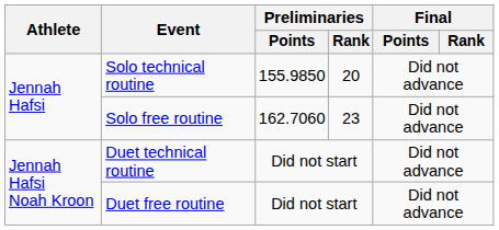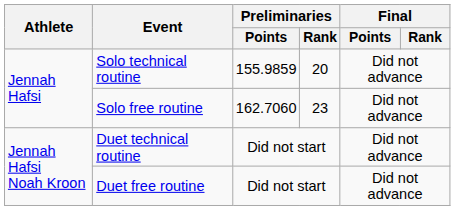 <table class="wikitable" style="text-align:center; font-size:90%; width:50%;">
 <tr>
 <th rowspan="2">Athlete</th>
 <th rowspan="2">Event</th>
 <th colspan="2">Preliminaries</th>
 <th colspan="2">Final</th>
 </tr>
 <tr style="font-size:95%">
 <th>Points</th>
 <th>Rank</th>
 <th>Points</th>
 <th>Rank</th>
 </tr>
 <tr>
 <td align=left rowspan=2><a href='#'>Jennah Hafsi</a></td>
 <td align=left><a href='#'>Solo technical routine</a></td>
-<td>155.9850</td>
+<td>155.9859</td>
 <td>20</td>
 <td colspan=2>Did not advance</td>
 </tr>
 <tr>
 <td align=left><a href='#'>Solo free routine</a></td>
 <td>162.7060</td>
 <td>23</td>
 <td colspan=2>Did not advance</td>
 </tr>
 <tr>
 <td align=left rowspan=2><a href='#'>Jennah Hafsi</a><br><a href='#'>Noah Kroon</a></td>
 <td align=left><a href='#'>Duet technical routine</a></td>
 <td colspan=2>Did not start</td>
 <td colspan=2>Did not advance</td>
 </tr>
 <tr>
 <td align=left><a href='#'>Duet free routine</a></td>
 <td colspan=2>Did not start</td>
 <td colspan=2>Did not advance</td>
 </tr>
 </table>
